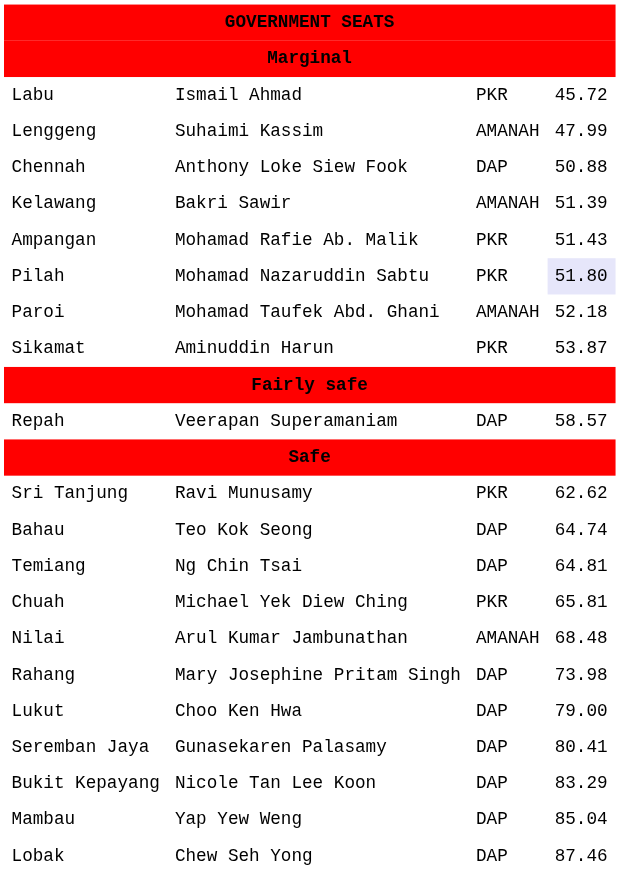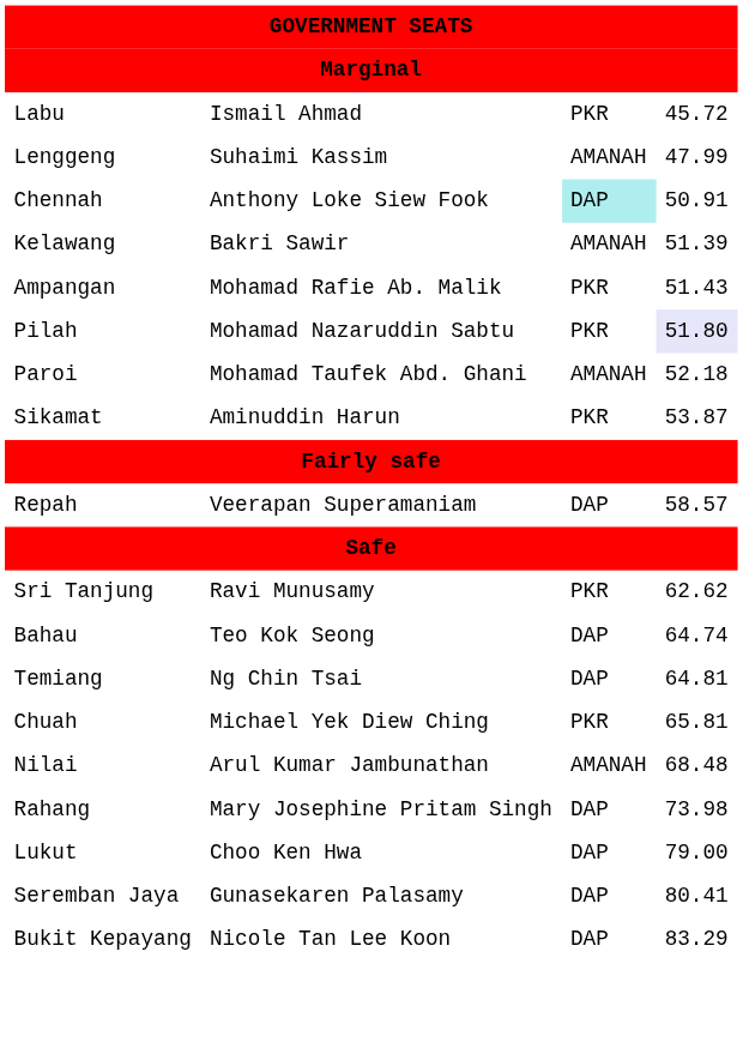 <table class="toccolours" cellpadding="5" cellspacing="0" style="float:left; margin-right:.5em; margin-top:.4em; font-size:90%;">
 <tr>
 <td colspan="4"  style="text-align:center; background:red;"><span><strong>GOVERNMENT SEATS</strong></span></td>
 </tr>
 <tr>
 <td colspan="4"  style="text-align:center; background:red;"><span><strong>Marginal</strong></span></td>
 </tr>
 <tr>
 <td>Labu</td>
 <td>Ismail Ahmad</td>
 <td>PKR</td>
 <td style="text-align:center;">45.72</td>
 </tr>
 <tr>
 <td>Lenggeng</td>
 <td>Suhaimi Kassim</td>
 <td>AMANAH</td>
 <td style="text-align:center;">47.99</td>
 </tr>
 <tr>
 <td>Chennah</td>
 <td>Anthony Loke Siew Fook</td>
-<td>DAP</td>
-<td style="text-align:center;">50.88</td>
+<td style="background: paleturquoise;">DAP</td>
+<td style="text-align:center;">50.91</td>
 </tr>
 <tr>
 <td>Kelawang</td>
 <td>Bakri Sawir</td>
 <td>AMANAH</td>
 <td style="text-align:center;">51.39</td>
 </tr>
 <tr>
 <td>Ampangan</td>
 <td>Mohamad Rafie Ab. Malik</td>
 <td>PKR</td>
 <td style="text-align:center;">51.43</td>
 </tr>
 <tr>
 <td>Pilah</td>
 <td>Mohamad Nazaruddin Sabtu</td>
 <td>PKR</td>
 <td style="background: lavender; text-align:center;">51.80</td>
 </tr>
 <tr>
 <td>Paroi</td>
 <td>Mohamad Taufek Abd. Ghani</td>
 <td>AMANAH</td>
 <td style="text-align:center;">52.18</td>
 </tr>
 <tr>
 <td>Sikamat</td>
 <td>Aminuddin Harun</td>
 <td>PKR</td>
 <td style="text-align:center;">53.87</td>
 </tr>
 <tr>
 <td colspan="4"  style="text-align:center; background:red;"><span><strong>Fairly safe</strong></span></td>
 </tr>
 <tr>
 <td>Repah</td>
 <td>Veerapan Superamaniam</td>
 <td>DAP</td>
 <td style="text-align:center;">58.57</td>
 </tr>
 <tr>
 <td colspan="4"  style="text-align:center; background:red;"><span><strong>Safe</strong></span></td>
 </tr>
 <tr>
 <td>Sri Tanjung</td>
 <td>Ravi Munusamy</td>
 <td>PKR</td>
 <td style="text-align:center;">62.62</td>
 </tr>
 <tr>
 <td>Bahau</td>
 <td>Teo Kok Seong</td>
 <td>DAP</td>
 <td style="text-align:center;">64.74</td>
 </tr>
 <tr>
 <td>Temiang</td>
 <td>Ng Chin Tsai</td>
 <td>DAP</td>
 <td style="text-align:center;">64.81</td>
 </tr>
 <tr>
 <td>Chuah</td>
 <td>Michael Yek Diew Ching</td>
 <td>PKR</td>
 <td style="text-align:center;">65.81</td>
 </tr>
 <tr>
 <td>Nilai</td>
 <td>Arul Kumar Jambunathan</td>
 <td>AMANAH</td>
 <td style="text-align:center;">68.48</td>
 </tr>
 <tr>
 <td>Rahang</td>
 <td>Mary Josephine Pritam Singh</td>
 <td>DAP</td>
 <td style="text-align:center;">73.98</td>
 </tr>
 <tr>
 <td>Lukut</td>
 <td>Choo Ken Hwa</td>
 <td>DAP</td>
 <td style="text-align:center;">79.00</td>
 </tr>
 <tr>
 <td>Seremban Jaya</td>
 <td>Gunasekaren Palasamy</td>
 <td>DAP</td>
 <td style="text-align:center;">80.41</td>
 </tr>
 <tr>
 <td>Bukit Kepayang</td>
 <td>Nicole Tan Lee Koon</td>
 <td>DAP</td>
 <td style="text-align:center;">83.29</td>
 </tr>
-<tr>
-<td>Mambau</td>
-<td>Yap Yew Weng</td>
-<td>DAP</td>
-<td style="text-align:center;">85.04</td>
-</tr>
-<tr>
-<td>Lobak</td>
-<td>Chew Seh Yong</td>
-<td>DAP</td>
-<td style="text-align:center;">87.46</td>
-</tr>
 </table>
